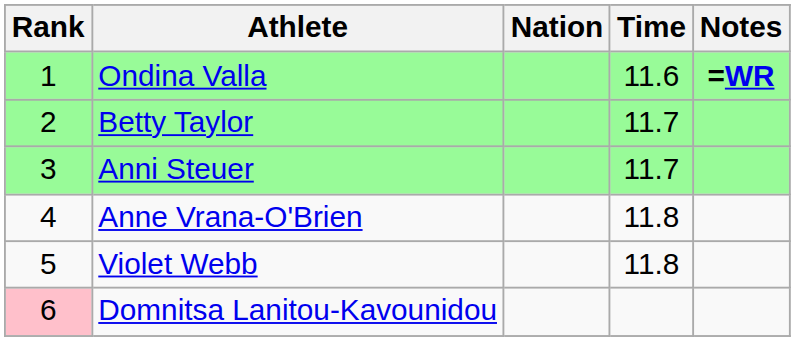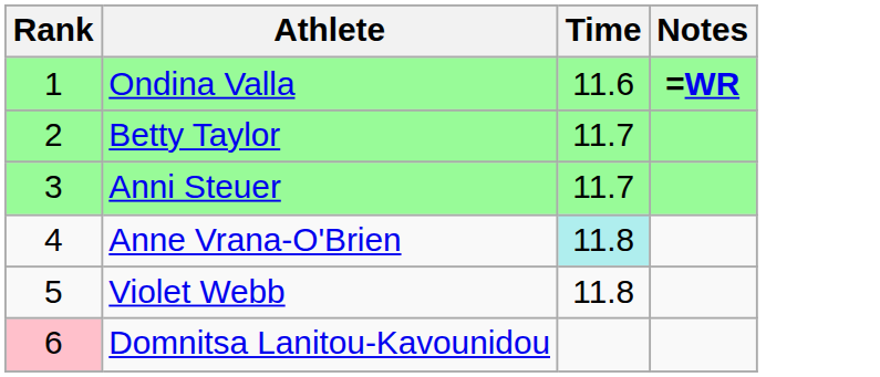 <table class="wikitable sortable" style="text-align:center">
 <tr>
 <th>Rank</th>
 <th>Athlete</th>
-<th>Nation</th>
 <th>Time</th>
 <th>Notes</th>
 </tr>
 <tr bgcolor=palegreen>
 <td>1</td>
 <td align=left><a href='#'>Ondina Valla</a></td>
-<td align=left></td>
 <td>11.6</td>
 <td><strong>=<a href='#'>WR</a></strong></td>
 </tr>
 <tr bgcolor=palegreen>
 <td>2</td>
 <td align=left><a href='#'>Betty Taylor</a></td>
-<td align=left></td>
 <td>11.7</td>
 <td></td>
 </tr>
 <tr bgcolor=palegreen>
 <td>3</td>
 <td align=left><a href='#'>Anni Steuer</a></td>
-<td align=left></td>
 <td>11.7</td>
 <td></td>
 </tr>
 <tr>
 <td>4</td>
 <td align=left><a href='#'>Anne Vrana-O'Brien</a></td>
-<td align=left></td>
-<td>11.8</td>
+<td style="background: paleturquoise;">11.8</td>
 <td></td>
 </tr>
 <tr>
 <td>5</td>
 <td align=left><a href='#'>Violet Webb</a></td>
-<td align=left></td>
 <td>11.8</td>
 <td></td>
 </tr>
 <tr>
 <td style="background: pink;">6</td>
 <td align=left><a href='#'>Domnitsa Lanitou-Kavounidou</a></td>
-<td align=left></td>
 <td></td>
 <td></td>
 </tr>
 </table>
